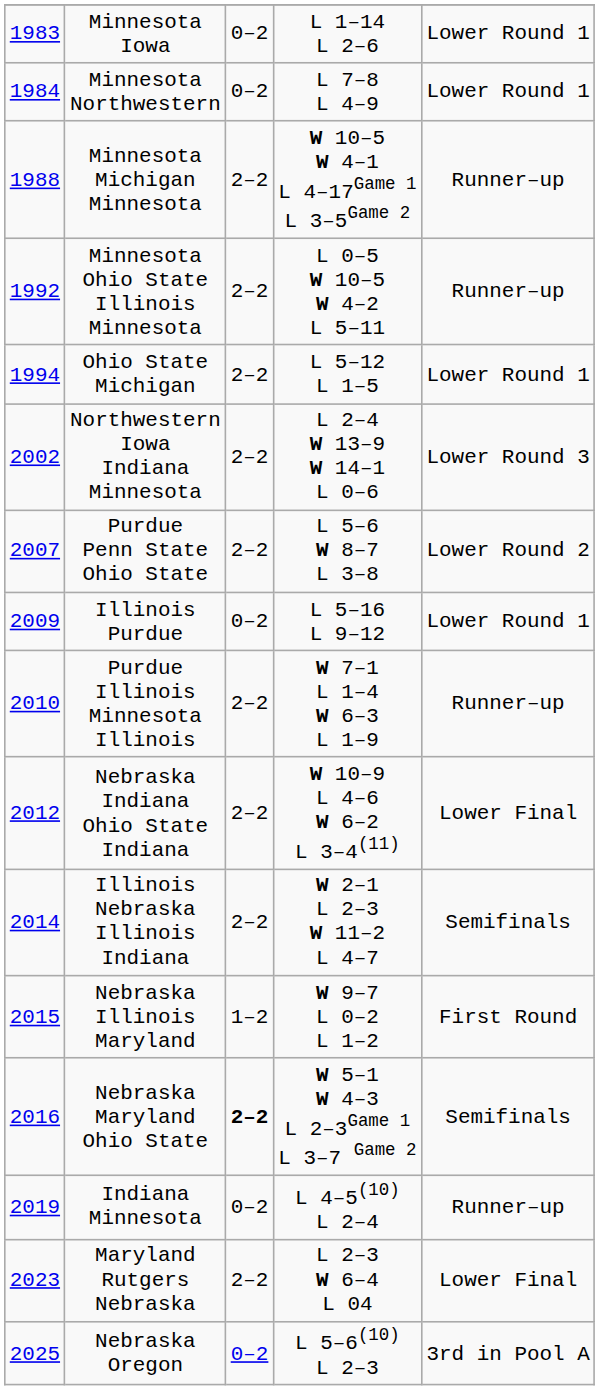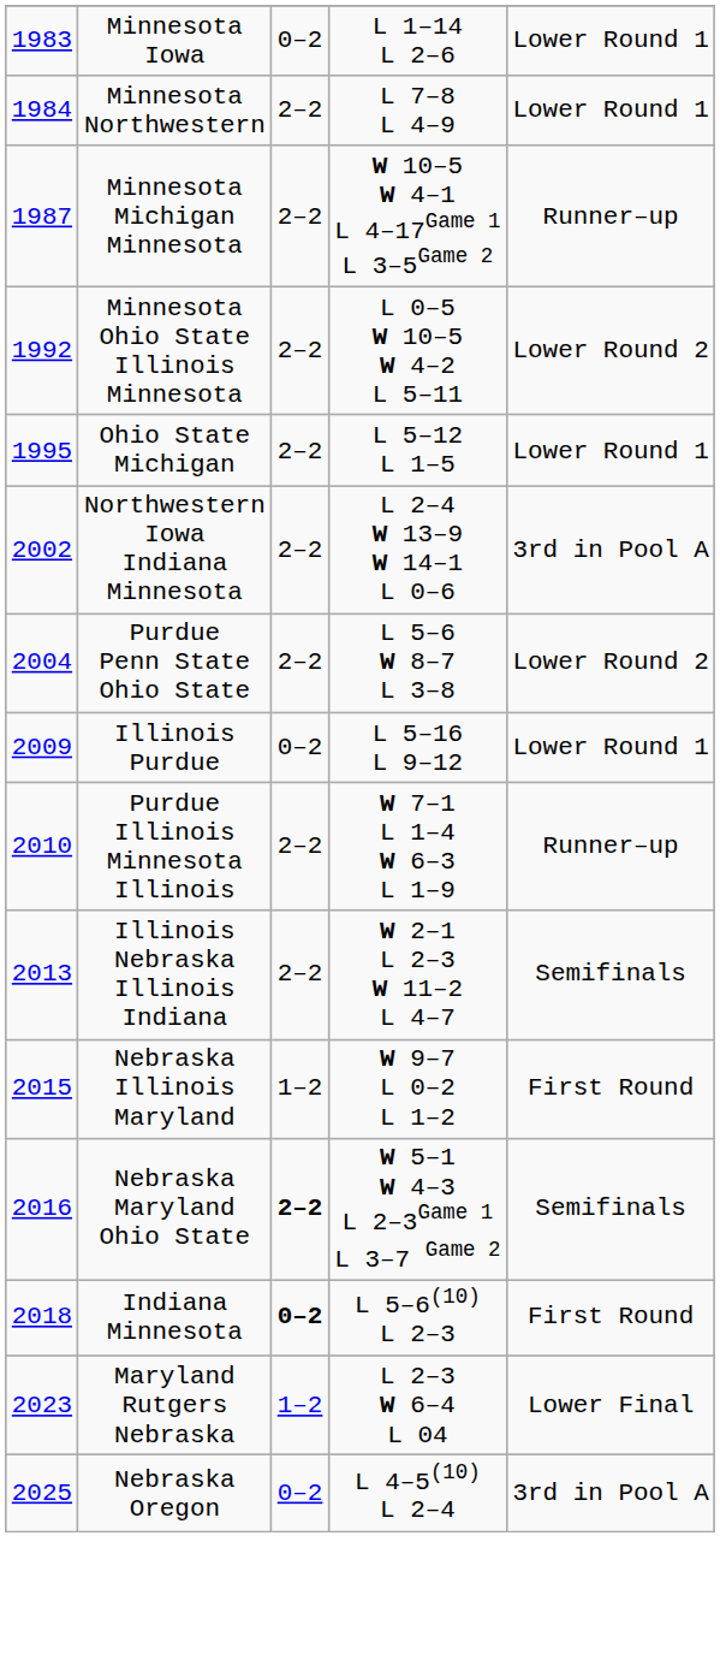 <table class="wikitable" style="text-align:center;">
 <tr align="center">
 </tr>
 <tr>
 <td><a href='#'>1983</a></td>
 <td>Minnesota<br>Iowa</td>
 <td>0–2</td>
 <td>L 1–14<br>L 2–6</td>
 <td>Lower Round 1</td>
 </tr>
 <tr>
 <td><a href='#'>1984</a></td>
 <td>Minnesota<br>Northwestern</td>
-<td>0–2</td>
+<td>2–2</td>
 <td>L 7–8<br>L 4–9</td>
 <td>Lower Round 1</td>
 </tr>
 <tr>
-<td><a href='#'>1988</a></td>
+<td><a href='#'>1987</a></td>
 <td>Minnesota<br>Michigan<br>Minnesota</td>
 <td>2–2</td>
 <td><strong>W</strong> 10–5<br><strong>W</strong> 4–1<br>L 4–17<sup>Game 1</sup><br>L 3–5<sup>Game 2</sup></td>
 <td>Runner–up</td>
 </tr>
 <tr>
 <td><a href='#'>1992</a></td>
 <td>Minnesota<br>Ohio State<br>Illinois<br>Minnesota</td>
 <td>2–2</td>
 <td>L 0–5<br><strong>W</strong> 10–5<br><strong>W</strong> 4–2<br>L 5–11</td>
-<td>Runner–up</td>
+<td>Lower Round 2</td>
 </tr>
 <tr>
-<td><a href='#'>1994</a></td>
+<td><a href='#'>1995</a></td>
 <td>Ohio State<br>Michigan</td>
 <td>2–2</td>
 <td>L 5–12<br>L 1–5</td>
 <td>Lower Round 1</td>
 </tr>
 <tr>
 <td><a href='#'>2002</a></td>
 <td>Northwestern<br>Iowa<br>Indiana<br>Minnesota</td>
 <td>2–2</td>
 <td>L 2–4<br><strong>W</strong> 13–9<br><strong>W</strong> 14–1<br>L 0–6</td>
-<td>Lower Round 3</td>
+<td>3rd in Pool A</td>
 </tr>
 <tr>
-<td><a href='#'>2007</a></td>
+<td><a href='#'>2004</a></td>
 <td>Purdue<br>Penn State<br>Ohio State</td>
 <td>2–2</td>
 <td>L 5–6<br><strong>W</strong> 8–7<br>L 3–8</td>
 <td>Lower Round 2</td>
 </tr>
 <tr>
 <td><a href='#'>2009</a></td>
 <td>Illinois<br>Purdue</td>
 <td>0–2</td>
 <td>L 5–16<br>L 9–12</td>
 <td>Lower Round 1</td>
 </tr>
 <tr>
 <td><a href='#'>2010</a></td>
 <td>Purdue<br>Illinois<br>Minnesota<br>Illinois</td>
 <td>2–2</td>
 <td><strong>W</strong> 7–1<br>L 1–4<br><strong>W</strong> 6–3<br>L 1–9</td>
 <td>Runner–up</td>
 </tr>
 <tr>
-<td><a href='#'>2012</a></td>
-<td>Nebraska<br>Indiana<br>Ohio State<br>Indiana</td>
-<td>2–2</td>
-<td><strong>W</strong> 10–9<br>L 4–6<br><strong>W</strong> 6–2<br>L 3–4<sup>(11)</sup></td>
-<td>Lower Final</td>
-</tr>
-<tr>
-<td><a href='#'>2014</a></td>
+<td><a href='#'>2013</a></td>
 <td>Illinois<br>Nebraska<br>Illinois<br>Indiana</td>
 <td>2–2</td>
 <td><strong>W</strong> 2–1<br>L 2–3<br><strong>W</strong> 11–2<br>L 4–7</td>
 <td>Semifinals</td>
 </tr>
 <tr>
 <td><a href='#'>2015</a></td>
 <td>Nebraska<br>Illinois<br>Maryland</td>
 <td>1–2</td>
 <td><strong>W</strong> 9–7<br>L 0–2<br>L 1–2</td>
 <td>First Round</td>
 </tr>
 <tr>
 <td><a href='#'>2016</a></td>
 <td>Nebraska<br>Maryland<br>Ohio State</td>
 <td><strong>2–2</strong></td>
 <td><strong>W</strong> 5–1<br><strong>W</strong> 4–3<br>L 2–3<sup>Game 1 </sup><br>L 3–7 <sup>Game 2 </sup></td>
 <td>Semifinals</td>
 </tr>
 <tr>
-<td><a href='#'>2019</a></td>
+<td><a href='#'>2018</a></td>
 <td>Indiana<br>Minnesota</td>
-<td>0–2</td>
-<td>L 4–5<sup>(10)</sup><br>L 2–4</td>
-<td>Runner–up</td>
+<td><strong>0–2</strong></td>
+<td>L 5–6<sup>(10)</sup><br>L 2–3</td>
+<td>First Round</td>
 </tr>
 <tr>
 <td><a href='#'>2023</a></td>
 <td>Maryland<br>Rutgers<br>Nebraska</td>
-<td>2–2</td>
+<td><a href='#'>1–2</a></td>
 <td>L 2–3<br><strong>W</strong> 6–4<br>L 04</td>
 <td>Lower Final</td>
 </tr>
 <tr>
 <td><a href='#'>2025</a></td>
 <td>Nebraska<br>Oregon</td>
 <td><a href='#'>0–2</a></td>
-<td>L 5–6<sup>(10)</sup><br>L 2–3</td>
+<td>L 4–5<sup>(10)</sup><br>L 2–4</td>
 <td>3rd in Pool A</td>
 </tr>
 </table>
